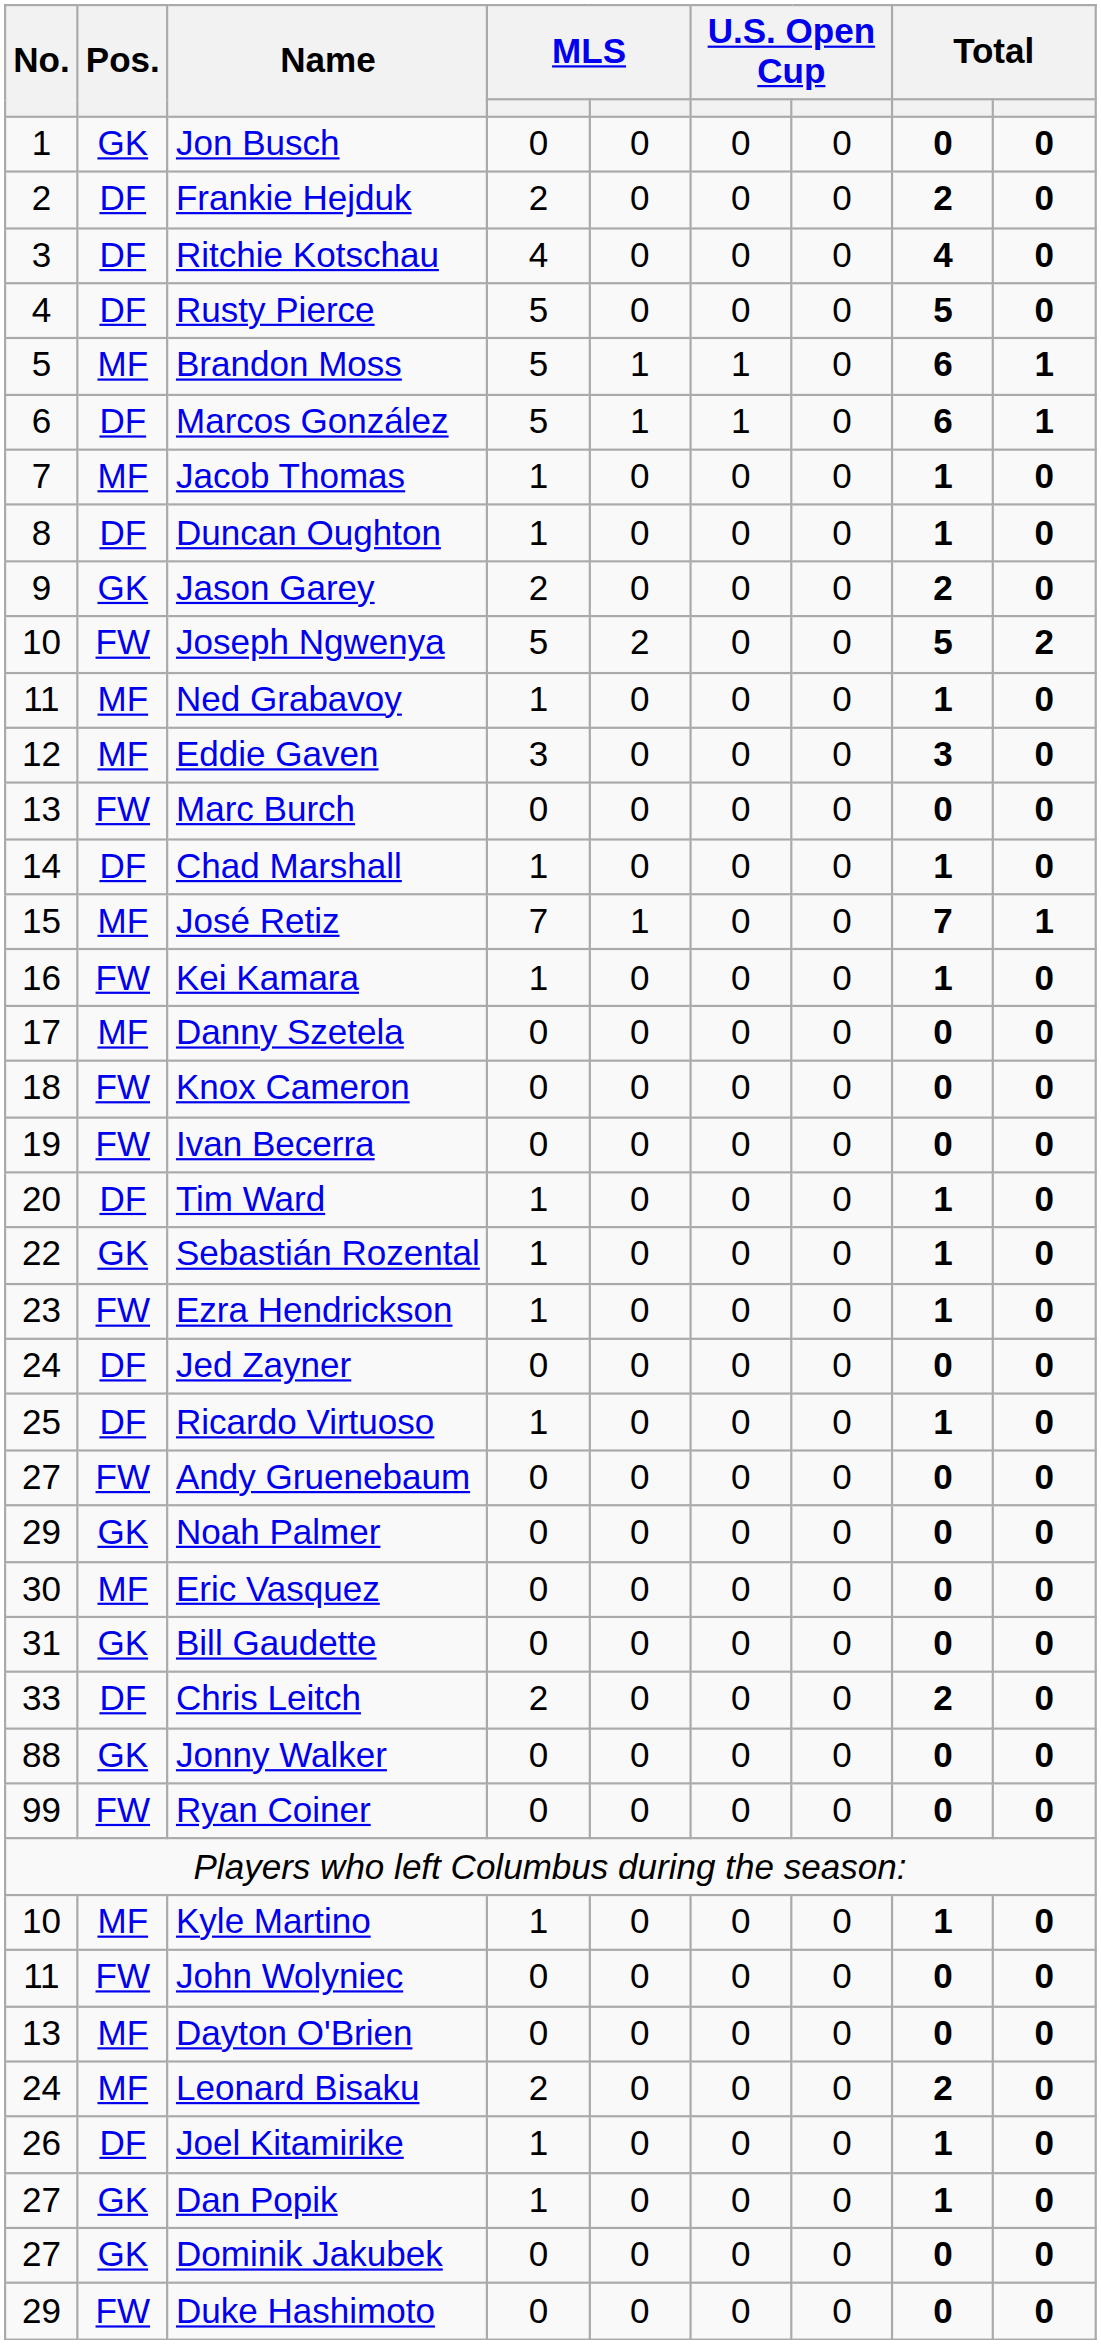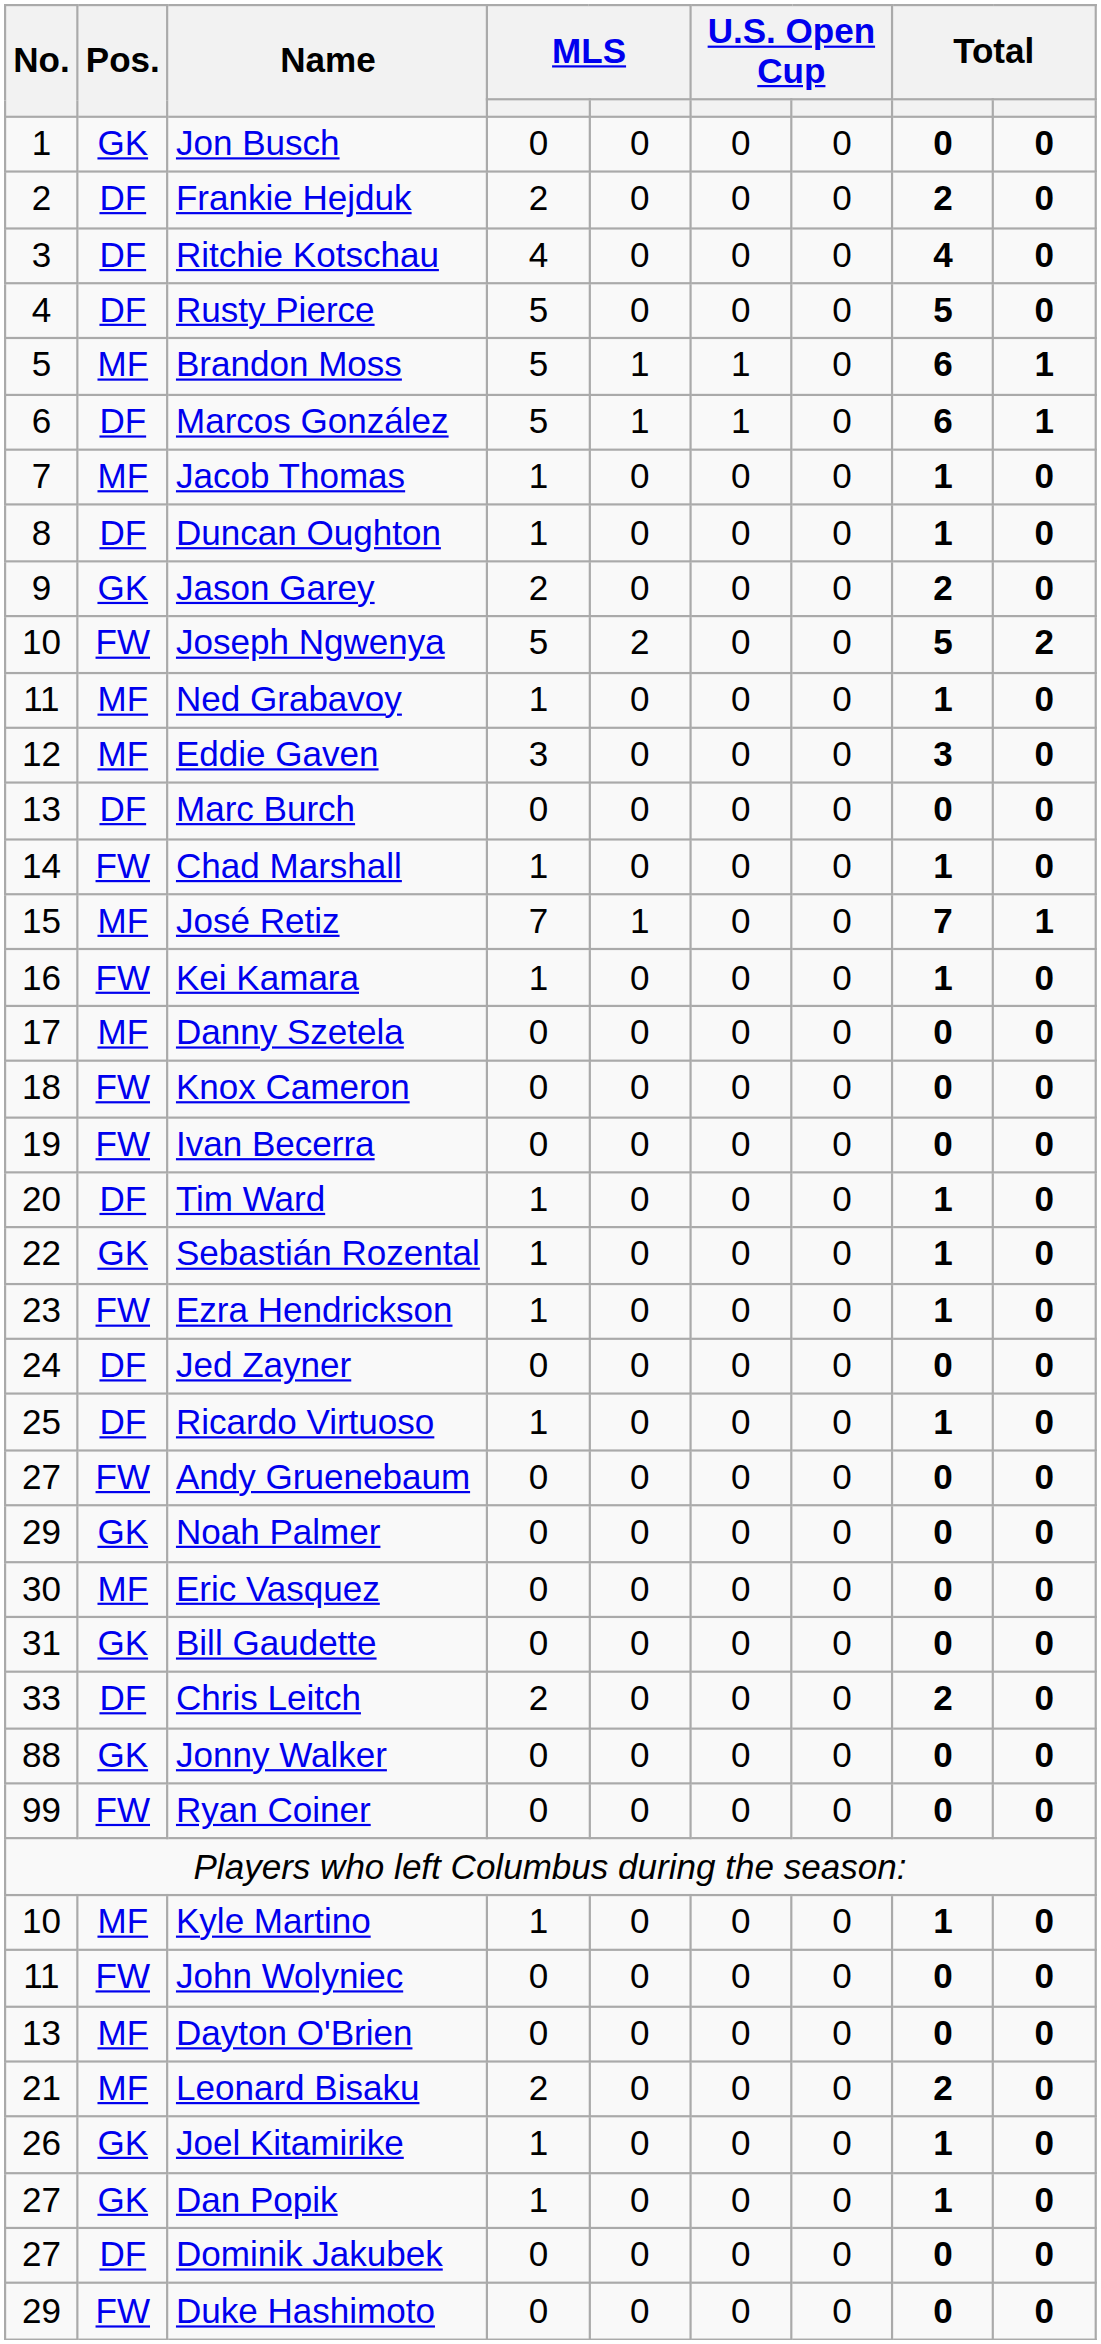 <table class="wikitable sortable" style="text-align: center;">
 <tr>
 <th rowspan=2>No.</th>
 <th rowspan=2>Pos.</th>
 <th rowspan=2>Name</th>
 <th colspan=2 style="width:85px;"><a href='#'>MLS</a></th>
 <th colspan=2 style="width:85px;"><a href='#'>U.S. Open Cup</a></th>
 <th colspan=2 style="width:85px;"><strong>Total</strong></th>
 </tr>
 <tr>
 <th></th>
 <th></th>
 <th></th>
 <th></th>
 <th></th>
 <th></th>
 </tr>
 <tr>
 <td>1</td>
 <td><a href='#'>GK</a></td>
 <td align=left> <a href='#'>Jon Busch</a></td>
 <td>0</td>
 <td>0</td>
 <td>0</td>
 <td>0</td>
 <td><strong>0</strong></td>
 <td><strong>0</strong></td>
 </tr>
 <tr>
 <td>2</td>
 <td><a href='#'>DF</a></td>
 <td align=left> <a href='#'>Frankie Hejduk</a></td>
 <td>2</td>
 <td>0</td>
 <td>0</td>
 <td>0</td>
 <td><strong>2</strong></td>
 <td><strong>0</strong></td>
 </tr>
 <tr>
 <td>3</td>
 <td><a href='#'>DF</a></td>
 <td align=left> <a href='#'>Ritchie Kotschau</a></td>
 <td>4</td>
 <td>0</td>
 <td>0</td>
 <td>0</td>
 <td><strong>4</strong></td>
 <td><strong>0</strong></td>
 </tr>
 <tr>
 <td>4</td>
 <td><a href='#'>DF</a></td>
 <td align=left> <a href='#'>Rusty Pierce</a></td>
 <td>5</td>
 <td>0</td>
 <td>0</td>
 <td>0</td>
 <td><strong>5</strong></td>
 <td><strong>0</strong></td>
 </tr>
 <tr>
 <td>5</td>
 <td><a href='#'>MF</a></td>
 <td align=left> <a href='#'>Brandon Moss</a></td>
 <td>5</td>
 <td>1</td>
 <td>1</td>
 <td>0</td>
 <td><strong>6</strong></td>
 <td><strong>1</strong></td>
 </tr>
 <tr>
 <td>6</td>
 <td><a href='#'>DF</a></td>
 <td align=left> <a href='#'>Marcos González</a></td>
 <td>5</td>
 <td>1</td>
 <td>1</td>
 <td>0</td>
 <td><strong>6</strong></td>
 <td><strong>1</strong></td>
 </tr>
 <tr>
 <td>7</td>
 <td><a href='#'>MF</a></td>
 <td align=left> <a href='#'>Jacob Thomas</a></td>
 <td>1</td>
 <td>0</td>
 <td>0</td>
 <td>0</td>
 <td><strong>1</strong></td>
 <td><strong>0</strong></td>
 </tr>
 <tr>
 <td>8</td>
 <td><a href='#'>DF</a></td>
 <td align=left> <a href='#'>Duncan Oughton</a></td>
 <td>1</td>
 <td>0</td>
 <td>0</td>
 <td>0</td>
 <td><strong>1</strong></td>
 <td><strong>0</strong></td>
 </tr>
 <tr>
 <td>9</td>
 <td><a href='#'>GK</a></td>
 <td align=left> <a href='#'>Jason Garey</a></td>
 <td>2</td>
 <td>0</td>
 <td>0</td>
 <td>0</td>
 <td><strong>2</strong></td>
 <td><strong>0</strong></td>
 </tr>
 <tr>
 <td>10</td>
 <td><a href='#'>FW</a></td>
 <td align=left> <a href='#'>Joseph Ngwenya</a></td>
 <td>5</td>
 <td>2</td>
 <td>0</td>
 <td>0</td>
 <td><strong>5</strong></td>
 <td><strong>2</strong></td>
 </tr>
 <tr>
 <td>11</td>
 <td><a href='#'>MF</a></td>
 <td align=left> <a href='#'>Ned Grabavoy</a></td>
 <td>1</td>
 <td>0</td>
 <td>0</td>
 <td>0</td>
 <td><strong>1</strong></td>
 <td><strong>0</strong></td>
 </tr>
 <tr>
 <td>12</td>
 <td><a href='#'>MF</a></td>
 <td align=left> <a href='#'>Eddie Gaven</a></td>
 <td>3</td>
 <td>0</td>
 <td>0</td>
 <td>0</td>
 <td><strong>3</strong></td>
 <td><strong>0</strong></td>
 </tr>
 <tr>
 <td>13</td>
-<td><a href='#'>FW</a></td>
+<td><a href='#'>DF</a></td>
 <td align=left> <a href='#'>Marc Burch</a></td>
 <td>0</td>
 <td>0</td>
 <td>0</td>
 <td>0</td>
 <td><strong>0</strong></td>
 <td><strong>0</strong></td>
 </tr>
 <tr>
 <td>14</td>
-<td><a href='#'>DF</a></td>
+<td><a href='#'>FW</a></td>
 <td align=left> <a href='#'>Chad Marshall</a></td>
 <td>1</td>
 <td>0</td>
 <td>0</td>
 <td>0</td>
 <td><strong>1</strong></td>
 <td><strong>0</strong></td>
 </tr>
 <tr>
 <td>15</td>
 <td><a href='#'>MF</a></td>
 <td align=left> <a href='#'>José Retiz</a></td>
 <td>7</td>
 <td>1</td>
 <td>0</td>
 <td>0</td>
 <td><strong>7</strong></td>
 <td><strong>1</strong></td>
 </tr>
 <tr>
 <td>16</td>
 <td><a href='#'>FW</a></td>
 <td align=left> <a href='#'>Kei Kamara</a></td>
 <td>1</td>
 <td>0</td>
 <td>0</td>
 <td>0</td>
 <td><strong>1</strong></td>
 <td><strong>0</strong></td>
 </tr>
 <tr>
 <td>17</td>
 <td><a href='#'>MF</a></td>
 <td align=left> <a href='#'>Danny Szetela</a></td>
 <td>0</td>
 <td>0</td>
 <td>0</td>
 <td>0</td>
 <td><strong>0</strong></td>
 <td><strong>0</strong></td>
 </tr>
 <tr>
 <td>18</td>
 <td><a href='#'>FW</a></td>
 <td align=left> <a href='#'>Knox Cameron</a></td>
 <td>0</td>
 <td>0</td>
 <td>0</td>
 <td>0</td>
 <td><strong>0</strong></td>
 <td><strong>0</strong></td>
 </tr>
 <tr>
 <td>19</td>
 <td><a href='#'>FW</a></td>
 <td align=left> <a href='#'>Ivan Becerra</a></td>
 <td>0</td>
 <td>0</td>
 <td>0</td>
 <td>0</td>
 <td><strong>0</strong></td>
 <td><strong>0</strong></td>
 </tr>
 <tr>
 <td>20</td>
 <td><a href='#'>DF</a></td>
 <td align=left> <a href='#'>Tim Ward</a></td>
 <td>1</td>
 <td>0</td>
 <td>0</td>
 <td>0</td>
 <td><strong>1</strong></td>
 <td><strong>0</strong></td>
 </tr>
 <tr>
 <td>22</td>
 <td><a href='#'>GK</a></td>
 <td align=left> <a href='#'>Sebastián Rozental</a></td>
 <td>1</td>
 <td>0</td>
 <td>0</td>
 <td>0</td>
 <td><strong>1</strong></td>
 <td><strong>0</strong></td>
 </tr>
 <tr>
 <td>23</td>
 <td><a href='#'>FW</a></td>
 <td align=left> <a href='#'>Ezra Hendrickson</a></td>
 <td>1</td>
 <td>0</td>
 <td>0</td>
 <td>0</td>
 <td><strong>1</strong></td>
 <td><strong>0</strong></td>
 </tr>
 <tr>
 <td>24</td>
 <td><a href='#'>DF</a></td>
 <td align=left> <a href='#'>Jed Zayner</a></td>
 <td>0</td>
 <td>0</td>
 <td>0</td>
 <td>0</td>
 <td><strong>0</strong></td>
 <td><strong>0</strong></td>
 </tr>
 <tr>
 <td>25</td>
 <td><a href='#'>DF</a></td>
 <td align=left> <a href='#'>Ricardo Virtuoso</a></td>
 <td>1</td>
 <td>0</td>
 <td>0</td>
 <td>0</td>
 <td><strong>1</strong></td>
 <td><strong>0</strong></td>
 </tr>
 <tr>
 <td>27</td>
 <td><a href='#'>FW</a></td>
 <td align=left> <a href='#'>Andy Gruenebaum</a></td>
 <td>0</td>
 <td>0</td>
 <td>0</td>
 <td>0</td>
 <td><strong>0</strong></td>
 <td><strong>0</strong></td>
 </tr>
 <tr>
 <td>29</td>
 <td><a href='#'>GK</a></td>
 <td align=left> <a href='#'>Noah Palmer</a></td>
 <td>0</td>
 <td>0</td>
 <td>0</td>
 <td>0</td>
 <td><strong>0</strong></td>
 <td><strong>0</strong></td>
 </tr>
 <tr>
 <td>30</td>
 <td><a href='#'>MF</a></td>
 <td align=left> <a href='#'>Eric Vasquez</a></td>
 <td>0</td>
 <td>0</td>
 <td>0</td>
 <td>0</td>
 <td><strong>0</strong></td>
 <td><strong>0</strong></td>
 </tr>
 <tr>
 <td>31</td>
 <td><a href='#'>GK</a></td>
 <td align=left> <a href='#'>Bill Gaudette</a></td>
 <td>0</td>
 <td>0</td>
 <td>0</td>
 <td>0</td>
 <td><strong>0</strong></td>
 <td><strong>0</strong></td>
 </tr>
 <tr>
 <td>33</td>
 <td><a href='#'>DF</a></td>
 <td align=left> <a href='#'>Chris Leitch</a></td>
 <td>2</td>
 <td>0</td>
 <td>0</td>
 <td>0</td>
 <td><strong>2</strong></td>
 <td><strong>0</strong></td>
 </tr>
 <tr>
 <td>88</td>
 <td><a href='#'>GK</a></td>
 <td align=left> <a href='#'>Jonny Walker</a></td>
 <td>0</td>
 <td>0</td>
 <td>0</td>
 <td>0</td>
 <td><strong>0</strong></td>
 <td><strong>0</strong></td>
 </tr>
 <tr>
 <td>99</td>
 <td><a href='#'>FW</a></td>
 <td align=left> <a href='#'>Ryan Coiner</a></td>
 <td>0</td>
 <td>0</td>
 <td>0</td>
 <td>0</td>
 <td><strong>0</strong></td>
 <td><strong>0</strong></td>
 </tr>
 <tr>
 <td colspan=9 align=center><em>Players who left Columbus during the season:</em></td>
 </tr>
 <tr>
 <td>10</td>
 <td><a href='#'>MF</a></td>
 <td align=left> <a href='#'>Kyle Martino</a></td>
 <td>1</td>
 <td>0</td>
 <td>0</td>
 <td>0</td>
 <td><strong>1</strong></td>
 <td><strong>0</strong></td>
 </tr>
 <tr>
 <td>11</td>
 <td><a href='#'>FW</a></td>
 <td align=left> <a href='#'>John Wolyniec</a></td>
 <td>0</td>
 <td>0</td>
 <td>0</td>
 <td>0</td>
 <td><strong>0</strong></td>
 <td><strong>0</strong></td>
 </tr>
 <tr>
 <td>13</td>
 <td><a href='#'>MF</a></td>
 <td align=left> <a href='#'>Dayton O'Brien</a></td>
 <td>0</td>
 <td>0</td>
 <td>0</td>
 <td>0</td>
 <td><strong>0</strong></td>
 <td><strong>0</strong></td>
 </tr>
 <tr>
-<td>24</td>
+<td>21</td>
 <td><a href='#'>MF</a></td>
 <td align=left> <a href='#'>Leonard Bisaku</a></td>
 <td>2</td>
 <td>0</td>
 <td>0</td>
 <td>0</td>
 <td><strong>2</strong></td>
 <td><strong>0</strong></td>
 </tr>
 <tr>
 <td>26</td>
-<td><a href='#'>DF</a></td>
+<td><a href='#'>GK</a></td>
 <td align=left> <a href='#'>Joel Kitamirike</a></td>
 <td>1</td>
 <td>0</td>
 <td>0</td>
 <td>0</td>
 <td><strong>1</strong></td>
 <td><strong>0</strong></td>
 </tr>
 <tr>
 <td>27</td>
 <td><a href='#'>GK</a></td>
 <td align=left> <a href='#'>Dan Popik</a></td>
 <td>1</td>
 <td>0</td>
 <td>0</td>
 <td>0</td>
 <td><strong>1</strong></td>
 <td><strong>0</strong></td>
 </tr>
 <tr>
 <td>27</td>
-<td><a href='#'>GK</a></td>
+<td><a href='#'>DF</a></td>
 <td align=left> <a href='#'>Dominik Jakubek</a></td>
 <td>0</td>
 <td>0</td>
 <td>0</td>
 <td>0</td>
 <td><strong>0</strong></td>
 <td><strong>0</strong></td>
 </tr>
 <tr>
 <td>29</td>
 <td><a href='#'>FW</a></td>
 <td align=left> <a href='#'>Duke Hashimoto</a></td>
 <td>0</td>
 <td>0</td>
 <td>0</td>
 <td>0</td>
 <td><strong>0</strong></td>
 <td><strong>0</strong></td>
 </tr>
 </table>
